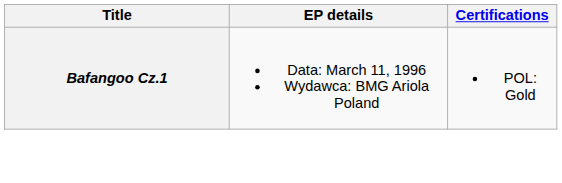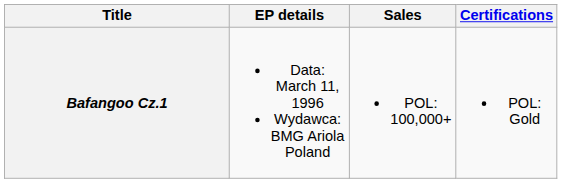 <table class="wikitable plainrowheaders" style="text-align:center;">
 <tr>
 <th scope="col" style="width:15em;">Title</th>
 <th scope="col">EP details</th>
+<th scope="col">Sales</th>
 <th scope="col"><a href='#'>Certifications</a></th>
 </tr>
 <tr>
 <th scope="row"><em>Bafangoo Cz.1</em></th>
 <td><br><ul><li>Data: March 11, 1996</li><li>Wydawca: BMG Ariola Poland</li></ul></td>
+<td><br><ul><li>POL: 100,000+</li></ul></td>
 <td><br><ul><li>POL: Gold</li></ul></td>
 </tr>
 </table>
